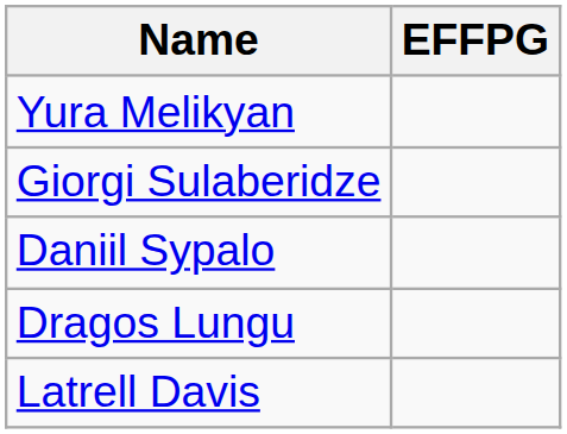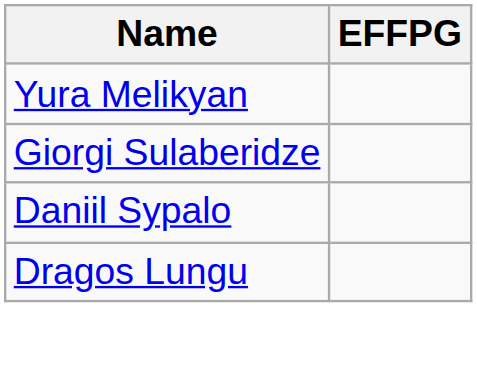 <table class=wikitable>
 <tr>
 <th>Name</th>
 <th>EFFPG</th>
 </tr>
 <tr>
 <td> <a href='#'>Yura Melikyan</a></td>
 <td></td>
 </tr>
 <tr>
 <td> <a href='#'>Giorgi Sulaberidze</a></td>
 <td></td>
 </tr>
 <tr>
 <td> <a href='#'>Daniil Sypalo</a></td>
 <td></td>
 </tr>
 <tr>
 <td> <a href='#'>Dragos Lungu</a></td>
 <td></td>
 </tr>
-<tr>
-<td> <a href='#'>Latrell Davis</a></td>
-<td></td>
-</tr>
 </table>
